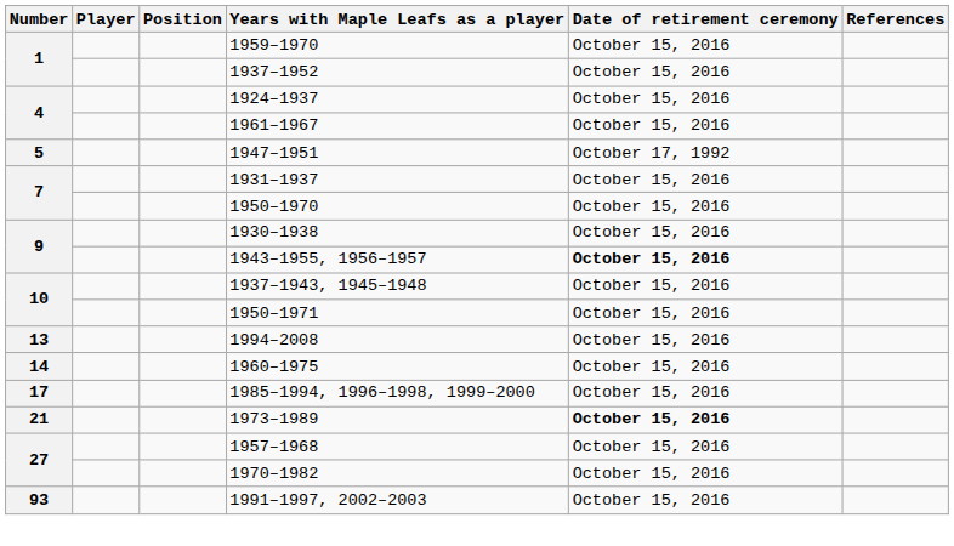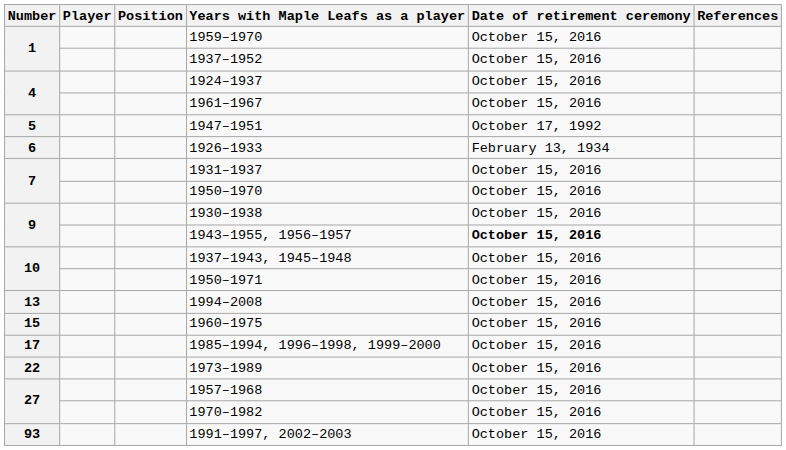 <table class="wikitable sortable">
 <tr>
 <th scope="col">Number</th>
 <th scope="col">Player</th>
 <th scope="col">Position</th>
 <th scope="col">Years with Maple Leafs as a player</th>
 <th scope="col">Date of retirement ceremony</th>
 <th scope="col" class="unsortable">References</th>
 </tr>
 <tr>
 <th scope="row" rowspan="2">1</th>
 <td></td>
 <td></td>
 <td>1959–1970</td>
 <td>October 15, 2016</td>
 <td></td>
 </tr>
 <tr>
 <td></td>
 <td></td>
 <td>1937–1952</td>
 <td>October 15, 2016</td>
 <td></td>
 </tr>
 <tr>
 <th scope="row" rowspan="2">4</th>
 <td></td>
 <td></td>
 <td>1924–1937</td>
 <td>October 15, 2016</td>
 <td></td>
 </tr>
 <tr>
 <td></td>
 <td></td>
 <td>1961–1967</td>
 <td>October 15, 2016</td>
 <td></td>
 </tr>
 <tr>
 <th scope="row">5</th>
 <td></td>
 <td></td>
 <td>1947–1951</td>
 <td>October 17, 1992</td>
+<td></td>
+</tr>
+<tr>
+<th scope="row">6</th>
+<td></td>
+<td></td>
+<td>1926–1933</td>
+<td>February 13, 1934</td>
 <td></td>
 </tr>
 <tr>
 <th scope="row" rowspan="2">7</th>
 <td></td>
 <td></td>
 <td>1931–1937</td>
 <td>October 15, 2016</td>
 <td></td>
 </tr>
 <tr>
 <td></td>
 <td></td>
 <td>1950–1970</td>
 <td>October 15, 2016</td>
 <td></td>
 </tr>
 <tr>
 <th scope="row" rowspan="2">9</th>
 <td></td>
 <td></td>
 <td>1930–1938</td>
 <td>October 15, 2016</td>
 <td></td>
 </tr>
 <tr>
 <td></td>
 <td></td>
 <td>1943–1955, 1956–1957</td>
 <td><strong>October 15, 2016</strong></td>
 <td></td>
 </tr>
 <tr>
 <th scope="row" rowspan="2">10</th>
 <td></td>
 <td></td>
 <td>1937–1943, 1945–1948</td>
 <td>October 15, 2016</td>
 <td></td>
 </tr>
 <tr>
 <td></td>
 <td></td>
 <td>1950–1971</td>
 <td>October 15, 2016</td>
 <td></td>
 </tr>
 <tr>
 <th scope="row">13</th>
 <td></td>
 <td></td>
 <td>1994–2008</td>
 <td>October 15, 2016</td>
 <td></td>
 </tr>
 <tr>
-<th scope="row">14</th>
+<th scope="row">15</th>
 <td></td>
 <td></td>
 <td>1960–1975</td>
 <td>October 15, 2016</td>
 <td></td>
 </tr>
 <tr>
 <th scope="row">17</th>
 <td></td>
 <td></td>
 <td>1985–1994, 1996–1998, 1999–2000</td>
 <td>October 15, 2016</td>
 <td></td>
 </tr>
 <tr>
-<th scope="row">21</th>
+<th scope="row">22</th>
 <td></td>
 <td></td>
 <td>1973–1989</td>
-<td><strong>October 15, 2016</strong></td>
+<td>October 15, 2016</td>
 <td></td>
 </tr>
 <tr>
 <th scope="row" rowspan="2">27</th>
 <td></td>
 <td></td>
 <td>1957–1968</td>
 <td>October 15, 2016</td>
 <td></td>
 </tr>
 <tr>
 <td></td>
 <td></td>
 <td>1970–1982</td>
 <td>October 15, 2016</td>
 <td></td>
 </tr>
 <tr>
 <th scope="row">93</th>
 <td></td>
 <td></td>
 <td>1991–1997, 2002–2003</td>
 <td>October 15, 2016</td>
 <td></td>
 </tr>
 </table>
